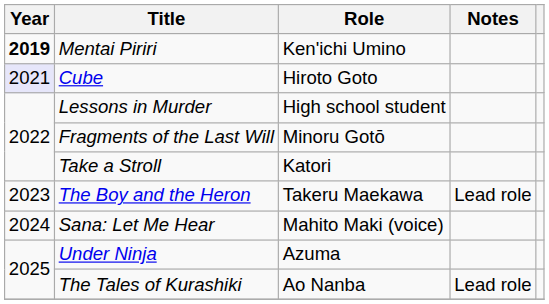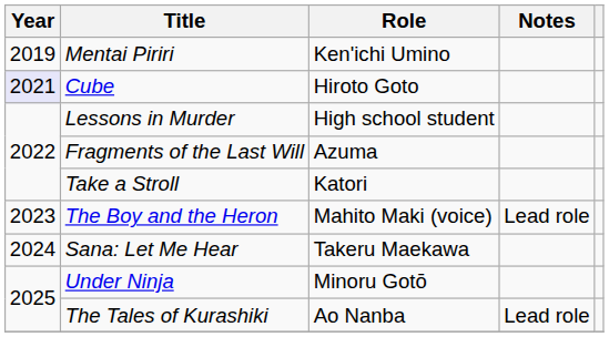 <table class="wikitable sortable">
 <tr>
 <th>Year</th>
 <th>Title</th>
 <th>Role</th>
 <th class="unsortable">Notes</th>
 <th class="unsortable"></th>
 </tr>
 <tr>
-<td><strong>2019</strong></td>
+<td>2019</td>
 <td><em>Mentai Piriri</em></td>
 <td>Ken'ichi Umino</td>
 <td></td>
 <td></td>
 </tr>
 <tr>
 <td style="background: lavender;">2021</td>
 <td><em><a href='#'>Cube</a></em></td>
 <td>Hiroto Goto</td>
 <td></td>
 <td></td>
 </tr>
 <tr>
 <td rowspan=3>2022</td>
 <td><em>Lessons in Murder</em></td>
 <td>High school student</td>
 <td></td>
 <td></td>
 </tr>
 <tr>
 <td><em>Fragments of the Last Will</em></td>
-<td>Minoru Gotō</td>
+<td>Azuma</td>
 <td></td>
 <td></td>
 </tr>
 <tr>
 <td><em>Take a Stroll</em></td>
 <td>Katori</td>
 <td></td>
 <td></td>
 </tr>
 <tr>
 <td>2023</td>
 <td><em><a href='#'>The Boy and the Heron</a></em></td>
-<td>Takeru Maekawa</td>
+<td>Mahito Maki (voice)</td>
 <td>Lead role</td>
 <td></td>
 </tr>
 <tr>
 <td>2024</td>
 <td><em>Sana: Let Me Hear</em></td>
-<td>Mahito Maki (voice)</td>
+<td>Takeru Maekawa</td>
 <td></td>
 <td></td>
 </tr>
 <tr>
 <td rowspan=2>2025</td>
 <td><em><a href='#'>Under Ninja</a></em></td>
-<td>Azuma</td>
+<td>Minoru Gotō</td>
 <td></td>
 <td></td>
 </tr>
 <tr>
 <td><em>The Tales of Kurashiki</em></td>
 <td>Ao Nanba</td>
 <td>Lead role</td>
 <td></td>
 </tr>
 <tr>
 </tr>
 </table>
